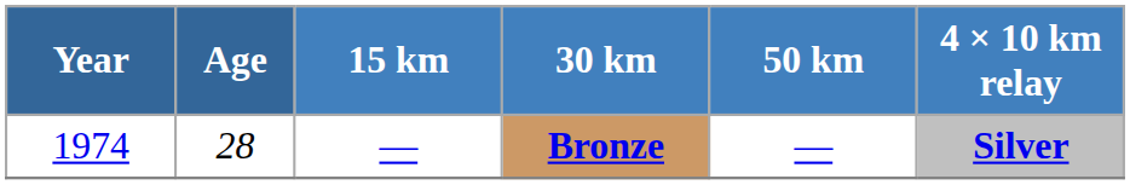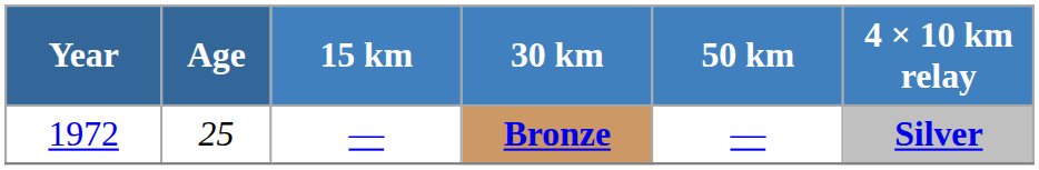 <table class="wikitable" style="font-size:95%; text-align:center; border:grey solid 1px; border-collapse:collapse; background:#ffffff;">
 <tr>
 <th style="background-color:#369; color:white; width:60px;"> Year </th>
 <th style="background-color:#369; color:white; width:40px;"> Age </th>
 <th style="background-color:#4180be; color:white; width:75px;"> 15 km </th>
 <th style="background-color:#4180be; color:white; width:75px;"> 30 km </th>
 <th style="background-color:#4180be; color:white; width:75px;"> 50 km </th>
 <th style="background-color:#4180be; color:white; width:75px;"> 4 × 10 km <br> relay </th>
 </tr>
 <tr>
-<td><a href='#'>1974</a></td>
-<td><em>28</em></td>
+<td><a href='#'>1972</a></td>
+<td><em>25</em></td>
 <td><a href='#'>—</a></td>
 <td bgcolor="cc9966"><a href='#'><strong>Bronze</strong></a></td>
 <td><a href='#'>—</a></td>
 <td style="background:silver;"><a href='#'><strong>Silver</strong></a></td>
 </tr>
 <tr>
 </tr>
 </table>
